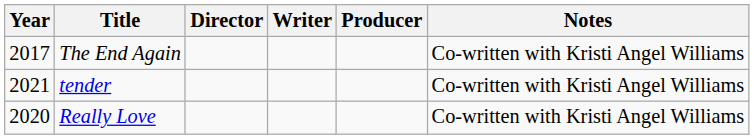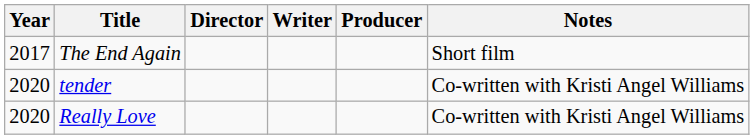 <table class="wikitable">
 <tr>
 <th>Year</th>
 <th>Title</th>
 <th>Director</th>
 <th>Writer</th>
 <th>Producer</th>
 <th>Notes</th>
 </tr>
 <tr>
 <td>2017</td>
 <td><em>The End Again</em></td>
 <td></td>
 <td></td>
 <td></td>
-<td>Co-written with Kristi Angel Williams</td>
+<td>Short film</td>
 </tr>
 <tr>
-<td>2021</td>
+<td>2020</td>
 <td><em><a href='#'>tender</a></em></td>
 <td></td>
 <td></td>
 <td></td>
 <td>Co-written with Kristi Angel Williams</td>
 </tr>
 <tr>
 <td>2020</td>
 <td><em><a href='#'>Really Love</a></em></td>
 <td></td>
 <td></td>
 <td></td>
 <td>Co-written with Kristi Angel Williams</td>
 </tr>
 </table>
